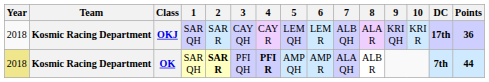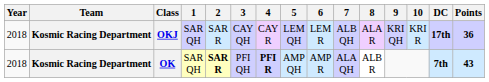 <table class="wikitable" style="text-align:center; font-size:85%">
 <tr>
 <th>Year</th>
 <th>Team</th>
 <th>Class</th>
 <th>1</th>
 <th>2</th>
 <th>3</th>
 <th>4</th>
 <th>5</th>
 <th>6</th>
 <th>7</th>
 <th>8</th>
 <th>9</th>
 <th>10</th>
 <th>DC</th>
 <th>Points</th>
 </tr>
 <tr>
 <td>2018</td>
 <th nowrap>Kosmic Racing Department</th>
 <th><a href='#'>OKJ</a></th>
 <td style="background:#CFCFFF;">SAR<br>QH<br></td>
 <td style="background:#CFEAFF;">SAR<br>R<br></td>
 <td style="background:#CFCFFF;">CAY<br>QH<br></td>
 <td style="background:#EFCFFF;">CAY<br>R<br></td>
 <td style="background:#CFCFFF;">LEM<br>QH<br></td>
 <td style="background:#CFEAFF;">LEM<br>R<br></td>
 <td style="background:#CFCFFF;">ALB<br>QH<br></td>
 <td style="background:#EFCFFF;">ALA<br>R<br></td>
 <td style="background:#CFCFFF;">KRI<br>QH<br></td>
 <td style="background:#CFEAFF;">KRI<br>R<br></td>
 <th style="background:#CFCFFF;">17th</th>
 <th style="background:#CFCFFF;">36</th>
 </tr>
 <tr>
-<td style="background: khaki;">2018</td>
+<td>2018</td>
 <th nowrap>Kosmic Racing Department</th>
 <th><a href='#'>OK</a></th>
 <td style="background:#FFFFBF;">SAR<br>QH<br></td>
 <td style="background:#FFFFBF;"><strong>SAR<br>R</strong><br></td>
 <td style="background:#CFCFFF;">PFI<br>QH<br></td>
 <td style="background:#CFCFFF;"><strong>PFI<br>R<br></strong></td>
 <td style="background:#CFEAFF;">AMP<br>QH<br></td>
 <td style="background:#CFEAFF;">AMP<br>R<br></td>
 <td style="background:#CFCFFF;">ALA<br>QH<br></td>
 <td style="background:#FFFFFF;">ALB<br>R<br></td>
 <td colspan=2></td>
 <th style="background:#CFEAFF;">7th</th>
-<th style="background:#CFEAFF;">44</th>
+<th style="background:#CFEAFF;">43</th>
 </tr>
 </table>
